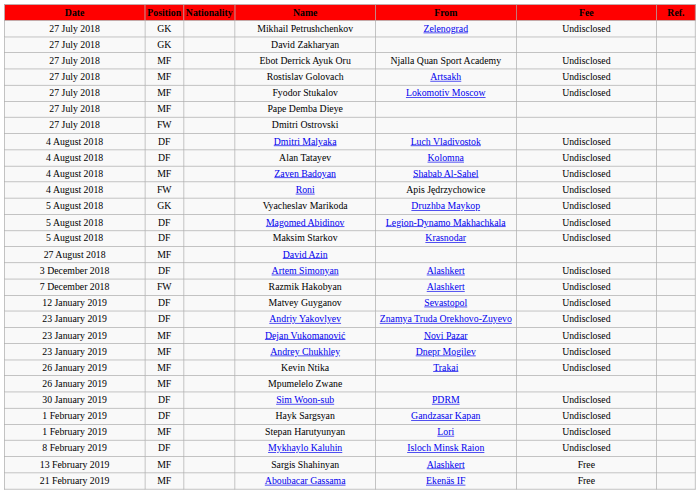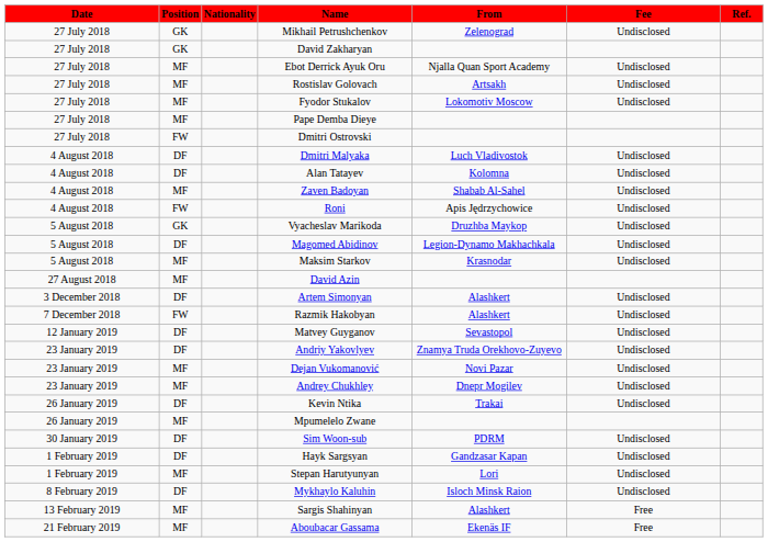 <table class="wikitable"  style="text-align:center; font-size:90%; ">
 <tr>
 <th style="background:#FF0000; color:#000000; width:200px;">Date</th>
 <th style="background:#FF0000; color:#000000; width:50px;">Position</th>
 <th style="background:#FF0000; color:#000000; width:50px;">Nationality</th>
 <th style="background:#FF0000; color:#000000; width:200px;">Name</th>
 <th style="background:#FF0000; color:#000000; width:200px;">From</th>
 <th style="background:#FF0000; color:#000000; width:200px;">Fee</th>
 <th style="background:#FF0000; color:#000000; width:50px;">Ref.</th>
 </tr>
 <tr>
 <td>27 July 2018</td>
 <td>GK</td>
 <td></td>
 <td>Mikhail Petrushchenkov</td>
 <td><a href='#'>Zelenograd</a></td>
 <td>Undisclosed</td>
 <td></td>
 </tr>
 <tr>
 <td>27 July 2018</td>
 <td>GK</td>
 <td></td>
 <td>David Zakharyan</td>
 <td></td>
 <td></td>
 <td></td>
 </tr>
 <tr>
 <td>27 July 2018</td>
 <td>MF</td>
 <td></td>
 <td>Ebot Derrick Ayuk Oru</td>
 <td>Njalla Quan Sport Academy</td>
 <td>Undisclosed</td>
 <td></td>
 </tr>
 <tr>
 <td>27 July 2018</td>
 <td>MF</td>
 <td></td>
 <td>Rostislav Golovach</td>
 <td><a href='#'>Artsakh</a></td>
 <td>Undisclosed</td>
 <td></td>
 </tr>
 <tr>
 <td>27 July 2018</td>
 <td>MF</td>
 <td></td>
 <td>Fyodor Stukalov</td>
 <td><a href='#'>Lokomotiv Moscow</a></td>
 <td>Undisclosed</td>
 <td></td>
 </tr>
 <tr>
 <td>27 July 2018</td>
 <td>MF</td>
 <td></td>
 <td>Pape Demba Dieye</td>
 <td></td>
 <td></td>
 <td></td>
 </tr>
 <tr>
 <td>27 July 2018</td>
 <td>FW</td>
 <td></td>
 <td>Dmitri Ostrovski</td>
 <td></td>
 <td></td>
 <td></td>
 </tr>
 <tr>
 <td>4 August 2018</td>
 <td>DF</td>
 <td></td>
 <td><a href='#'>Dmitri Malyaka</a></td>
 <td><a href='#'>Luch Vladivostok</a></td>
 <td>Undisclosed</td>
 <td></td>
 </tr>
 <tr>
 <td>4 August 2018</td>
 <td>DF</td>
 <td></td>
 <td>Alan Tatayev</td>
 <td><a href='#'>Kolomna</a></td>
 <td>Undisclosed</td>
 <td></td>
 </tr>
 <tr>
 <td>4 August 2018</td>
 <td>MF</td>
 <td></td>
 <td><a href='#'>Zaven Badoyan</a></td>
 <td><a href='#'>Shabab Al-Sahel</a></td>
 <td>Undisclosed</td>
 <td></td>
 </tr>
 <tr>
 <td>4 August 2018</td>
 <td>FW</td>
 <td></td>
 <td><a href='#'>Roni</a></td>
 <td>Apis Jędrzychowice</td>
 <td>Undisclosed</td>
 <td></td>
 </tr>
 <tr>
 <td>5 August 2018</td>
 <td>GK</td>
 <td></td>
 <td>Vyacheslav Marikoda</td>
 <td><a href='#'>Druzhba Maykop</a></td>
 <td>Undisclosed</td>
 <td></td>
 </tr>
 <tr>
 <td>5 August 2018</td>
 <td>DF</td>
 <td></td>
 <td><a href='#'>Magomed Abidinov</a></td>
 <td><a href='#'>Legion-Dynamo Makhachkala</a></td>
 <td>Undisclosed</td>
 <td></td>
 </tr>
 <tr>
 <td>5 August 2018</td>
-<td>DF</td>
+<td>MF</td>
 <td></td>
 <td>Maksim Starkov</td>
 <td><a href='#'>Krasnodar</a></td>
 <td>Undisclosed</td>
 <td></td>
 </tr>
 <tr>
 <td>27 August 2018</td>
 <td>MF</td>
 <td></td>
 <td><a href='#'>David Azin</a></td>
 <td></td>
 <td></td>
 <td></td>
 </tr>
 <tr>
 <td>3 December 2018</td>
 <td>DF</td>
 <td></td>
 <td><a href='#'>Artem Simonyan</a></td>
 <td><a href='#'>Alashkert</a></td>
 <td>Undisclosed</td>
 <td></td>
 </tr>
 <tr>
 <td>7 December 2018</td>
 <td>FW</td>
 <td></td>
 <td>Razmik Hakobyan</td>
 <td><a href='#'>Alashkert</a></td>
 <td>Undisclosed</td>
 <td></td>
 </tr>
 <tr>
 <td>12 January 2019</td>
 <td>DF</td>
 <td></td>
 <td>Matvey Guyganov</td>
 <td><a href='#'>Sevastopol</a></td>
 <td>Undisclosed</td>
 <td></td>
 </tr>
 <tr>
 <td>23 January 2019</td>
 <td>DF</td>
 <td></td>
 <td><a href='#'>Andriy Yakovlyev</a></td>
 <td><a href='#'>Znamya Truda Orekhovo-Zuyevo</a></td>
 <td>Undisclosed</td>
 <td></td>
 </tr>
 <tr>
 <td>23 January 2019</td>
 <td>MF</td>
 <td></td>
 <td><a href='#'>Dejan Vukomanović</a></td>
 <td><a href='#'>Novi Pazar</a></td>
 <td>Undisclosed</td>
 <td></td>
 </tr>
 <tr>
 <td>23 January 2019</td>
 <td>MF</td>
 <td></td>
 <td><a href='#'>Andrey Chukhley</a></td>
 <td><a href='#'>Dnepr Mogilev</a></td>
 <td>Undisclosed</td>
 <td></td>
 </tr>
 <tr>
 <td>26 January 2019</td>
-<td>MF</td>
+<td>DF</td>
 <td></td>
 <td>Kevin Ntika</td>
 <td><a href='#'>Trakai</a></td>
 <td>Undisclosed</td>
 <td></td>
 </tr>
 <tr>
 <td>26 January 2019</td>
 <td>MF</td>
 <td></td>
 <td>Mpumelelo Zwane</td>
 <td></td>
 <td></td>
 <td></td>
 </tr>
 <tr>
 <td>30 January 2019</td>
 <td>DF</td>
 <td></td>
 <td><a href='#'>Sim Woon-sub</a></td>
 <td><a href='#'>PDRM</a></td>
 <td>Undisclosed</td>
 <td></td>
 </tr>
 <tr>
 <td>1 February 2019</td>
 <td>DF</td>
 <td></td>
 <td>Hayk Sargsyan</td>
 <td><a href='#'>Gandzasar Kapan</a></td>
 <td>Undisclosed</td>
 <td></td>
 </tr>
 <tr>
 <td>1 February 2019</td>
 <td>MF</td>
 <td></td>
 <td>Stepan Harutyunyan</td>
 <td><a href='#'>Lori</a></td>
 <td>Undisclosed</td>
 <td></td>
 </tr>
 <tr>
 <td>8 February 2019</td>
 <td>DF</td>
 <td></td>
 <td><a href='#'>Mykhaylo Kaluhin</a></td>
 <td><a href='#'>Isloch Minsk Raion</a></td>
 <td>Undisclosed</td>
 <td></td>
 </tr>
 <tr>
 <td>13 February 2019</td>
 <td>MF</td>
 <td></td>
 <td>Sargis Shahinyan</td>
 <td><a href='#'>Alashkert</a></td>
 <td>Free</td>
 <td></td>
 </tr>
 <tr>
 <td>21 February 2019</td>
 <td>MF</td>
 <td></td>
 <td><a href='#'>Aboubacar Gassama</a></td>
 <td><a href='#'>Ekenäs IF</a></td>
 <td>Free</td>
 <td></td>
 </tr>
 </table>
